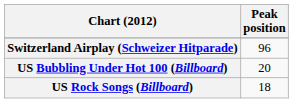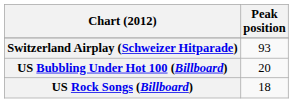 <table class="wikitable sortable plainrowheaders" style="text-align:center">
 <tr>
 <th>Chart (2012)</th>
 <th>Peak<br>position</th>
 </tr>
 <tr>
 </tr>
 <tr>
 </tr>
 <tr>
 </tr>
 <tr>
 <th scope="row">Switzerland Airplay (<a href='#'>Schweizer Hitparade</a>)</th>
-<td>96</td>
+<td>93</td>
 </tr>
 <tr>
 <th scope="row">US <a href='#'>Bubbling Under Hot 100</a> (<em><a href='#'>Billboard</a></em>)</th>
 <td style="text-align:center;">20</td>
 </tr>
 <tr>
 <th scope="row">US <a href='#'>Rock Songs</a> (<em><a href='#'>Billboard</a></em>)</th>
 <td style="text-align:center;">18</td>
 </tr>
 </table>
